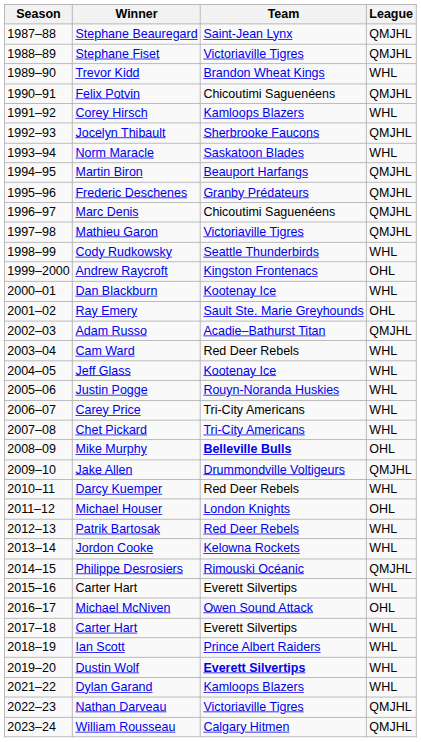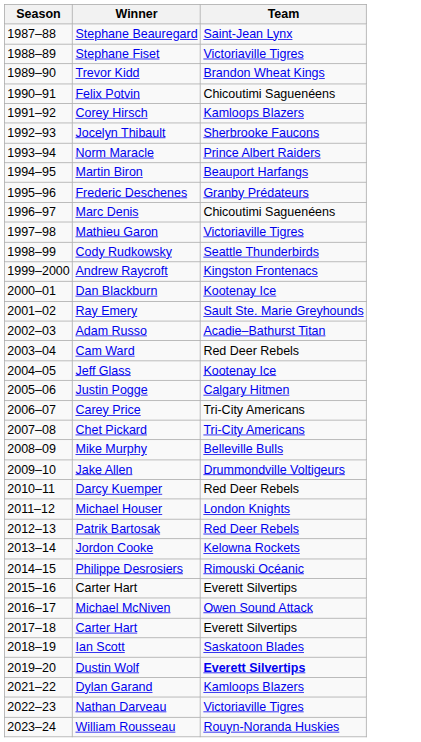 <table class="wikitable sortable">
 <tr>
 <th>Season</th>
 <th>Winner</th>
 <th>Team</th>
-<th>League</th>
 </tr>
 <tr>
 <td>1987–88</td>
 <td><a href='#'>Stephane Beauregard</a></td>
 <td><a href='#'>Saint-Jean Lynx</a></td>
-<td>QMJHL</td>
 </tr>
 <tr>
 <td>1988–89</td>
 <td><a href='#'>Stephane Fiset</a></td>
 <td><a href='#'>Victoriaville Tigres</a></td>
-<td>QMJHL</td>
 </tr>
 <tr>
 <td>1989–90</td>
 <td><a href='#'>Trevor Kidd</a></td>
 <td><a href='#'>Brandon Wheat Kings</a></td>
-<td>WHL</td>
 </tr>
 <tr>
 <td>1990–91</td>
 <td><a href='#'>Felix Potvin</a></td>
 <td>Chicoutimi Saguenéens</td>
-<td>QMJHL</td>
 </tr>
 <tr>
 <td>1991–92</td>
 <td><a href='#'>Corey Hirsch</a></td>
 <td><a href='#'>Kamloops Blazers</a></td>
-<td>WHL</td>
 </tr>
 <tr>
 <td>1992–93</td>
 <td><a href='#'>Jocelyn Thibault</a></td>
 <td><a href='#'>Sherbrooke Faucons</a></td>
-<td>QMJHL</td>
 </tr>
 <tr>
 <td>1993–94</td>
 <td><a href='#'>Norm Maracle</a></td>
-<td><a href='#'>Saskatoon Blades</a></td>
-<td>WHL</td>
+<td><a href='#'>Prince Albert Raiders</a></td>
 </tr>
 <tr>
 <td>1994–95</td>
 <td><a href='#'>Martin Biron</a></td>
 <td><a href='#'>Beauport Harfangs</a></td>
-<td>QMJHL</td>
 </tr>
 <tr>
 <td>1995–96</td>
 <td><a href='#'>Frederic Deschenes</a></td>
 <td><a href='#'>Granby Prédateurs</a></td>
-<td>QMJHL</td>
 </tr>
 <tr>
 <td>1996–97</td>
 <td><a href='#'>Marc Denis</a></td>
 <td>Chicoutimi Saguenéens</td>
-<td>QMJHL</td>
 </tr>
 <tr>
 <td>1997–98</td>
 <td><a href='#'>Mathieu Garon</a></td>
 <td><a href='#'>Victoriaville Tigres</a></td>
-<td>QMJHL</td>
 </tr>
 <tr>
 <td>1998–99</td>
 <td><a href='#'>Cody Rudkowsky</a></td>
 <td><a href='#'>Seattle Thunderbirds</a></td>
-<td>WHL</td>
 </tr>
 <tr>
 <td>1999–2000</td>
 <td><a href='#'>Andrew Raycroft</a></td>
 <td><a href='#'>Kingston Frontenacs</a></td>
-<td>OHL</td>
 </tr>
 <tr>
 <td>2000–01</td>
 <td><a href='#'>Dan Blackburn</a></td>
 <td><a href='#'>Kootenay Ice</a></td>
-<td>WHL</td>
 </tr>
 <tr>
 <td>2001–02</td>
 <td><a href='#'>Ray Emery</a></td>
 <td><a href='#'>Sault Ste. Marie Greyhounds</a></td>
-<td>OHL</td>
 </tr>
 <tr>
 <td>2002–03</td>
 <td><a href='#'>Adam Russo</a></td>
 <td><a href='#'>Acadie–Bathurst Titan</a></td>
-<td>QMJHL</td>
 </tr>
 <tr>
 <td>2003–04</td>
 <td><a href='#'>Cam Ward</a></td>
 <td>Red Deer Rebels</td>
-<td>WHL</td>
 </tr>
 <tr>
 <td>2004–05</td>
 <td><a href='#'>Jeff Glass</a></td>
 <td><a href='#'>Kootenay Ice</a></td>
-<td>WHL</td>
 </tr>
 <tr>
 <td>2005–06</td>
 <td><a href='#'>Justin Pogge</a></td>
-<td><a href='#'>Rouyn-Noranda Huskies</a></td>
-<td>WHL</td>
+<td><a href='#'>Calgary Hitmen</a></td>
 </tr>
 <tr>
 <td>2006–07</td>
 <td><a href='#'>Carey Price</a></td>
 <td>Tri-City Americans</td>
-<td>WHL</td>
 </tr>
 <tr>
 <td>2007–08</td>
 <td><a href='#'>Chet Pickard</a></td>
 <td><a href='#'>Tri-City Americans</a></td>
-<td>WHL</td>
 </tr>
 <tr>
 <td>2008–09</td>
 <td><a href='#'>Mike Murphy</a></td>
-<td><strong><a href='#'>Belleville Bulls</a></strong></td>
-<td>OHL</td>
+<td><a href='#'>Belleville Bulls</a></td>
 </tr>
 <tr>
 <td>2009–10</td>
 <td><a href='#'>Jake Allen</a></td>
 <td><a href='#'>Drummondville Voltigeurs</a></td>
-<td>QMJHL</td>
 </tr>
 <tr>
 <td>2010–11</td>
 <td><a href='#'>Darcy Kuemper</a></td>
 <td>Red Deer Rebels</td>
-<td>WHL</td>
 </tr>
 <tr>
 <td>2011–12</td>
 <td><a href='#'>Michael Houser</a></td>
 <td><a href='#'>London Knights</a></td>
-<td>OHL</td>
 </tr>
 <tr>
 <td>2012–13</td>
 <td><a href='#'>Patrik Bartosak</a></td>
 <td><a href='#'>Red Deer Rebels</a></td>
-<td>WHL</td>
 </tr>
 <tr>
 <td>2013–14</td>
 <td><a href='#'>Jordon Cooke</a></td>
 <td><a href='#'>Kelowna Rockets</a></td>
-<td>WHL</td>
 </tr>
 <tr>
 <td>2014–15</td>
 <td><a href='#'>Philippe Desrosiers</a></td>
 <td><a href='#'>Rimouski Océanic</a></td>
-<td>QMJHL</td>
 </tr>
 <tr>
 <td>2015–16</td>
 <td>Carter Hart</td>
 <td>Everett Silvertips</td>
-<td>WHL</td>
 </tr>
 <tr>
 <td>2016–17</td>
 <td><a href='#'>Michael McNiven</a></td>
 <td><a href='#'>Owen Sound Attack</a></td>
-<td>OHL</td>
 </tr>
 <tr>
 <td>2017–18</td>
 <td><a href='#'>Carter Hart</a></td>
 <td>Everett Silvertips</td>
-<td>WHL</td>
 </tr>
 <tr>
 <td>2018–19</td>
 <td><a href='#'>Ian Scott</a></td>
-<td><a href='#'>Prince Albert Raiders</a></td>
-<td>WHL</td>
+<td><a href='#'>Saskatoon Blades</a></td>
 </tr>
 <tr>
 <td>2019–20</td>
 <td><a href='#'>Dustin Wolf</a></td>
 <td><strong><a href='#'>Everett Silvertips</a></strong></td>
-<td>WHL</td>
 </tr>
 <tr>
 <td>2021–22</td>
 <td><a href='#'>Dylan Garand</a></td>
 <td><a href='#'>Kamloops Blazers</a></td>
-<td>WHL</td>
 </tr>
 <tr>
 <td>2022–23</td>
 <td><a href='#'>Nathan Darveau</a></td>
 <td><a href='#'>Victoriaville Tigres</a></td>
-<td>QMJHL</td>
 </tr>
 <tr>
 <td>2023–24</td>
 <td><a href='#'>William Rousseau</a></td>
-<td><a href='#'>Calgary Hitmen</a></td>
-<td>QMJHL</td>
+<td><a href='#'>Rouyn-Noranda Huskies</a></td>
 </tr>
 </table>
